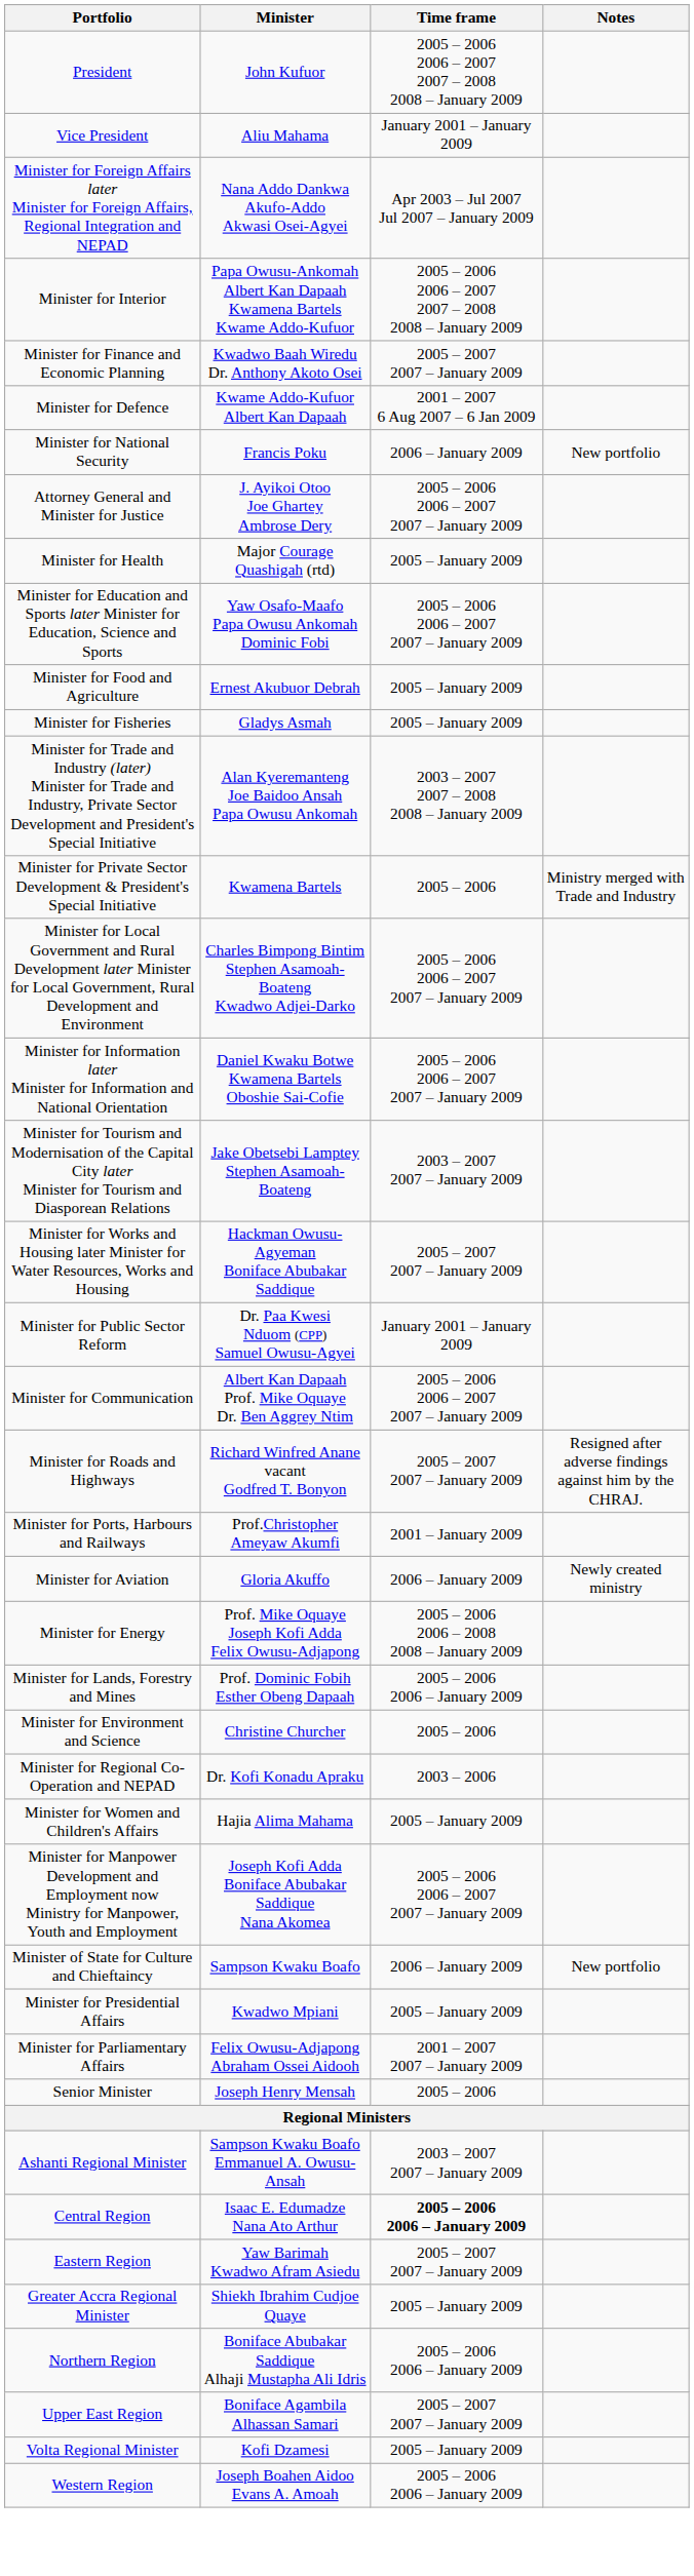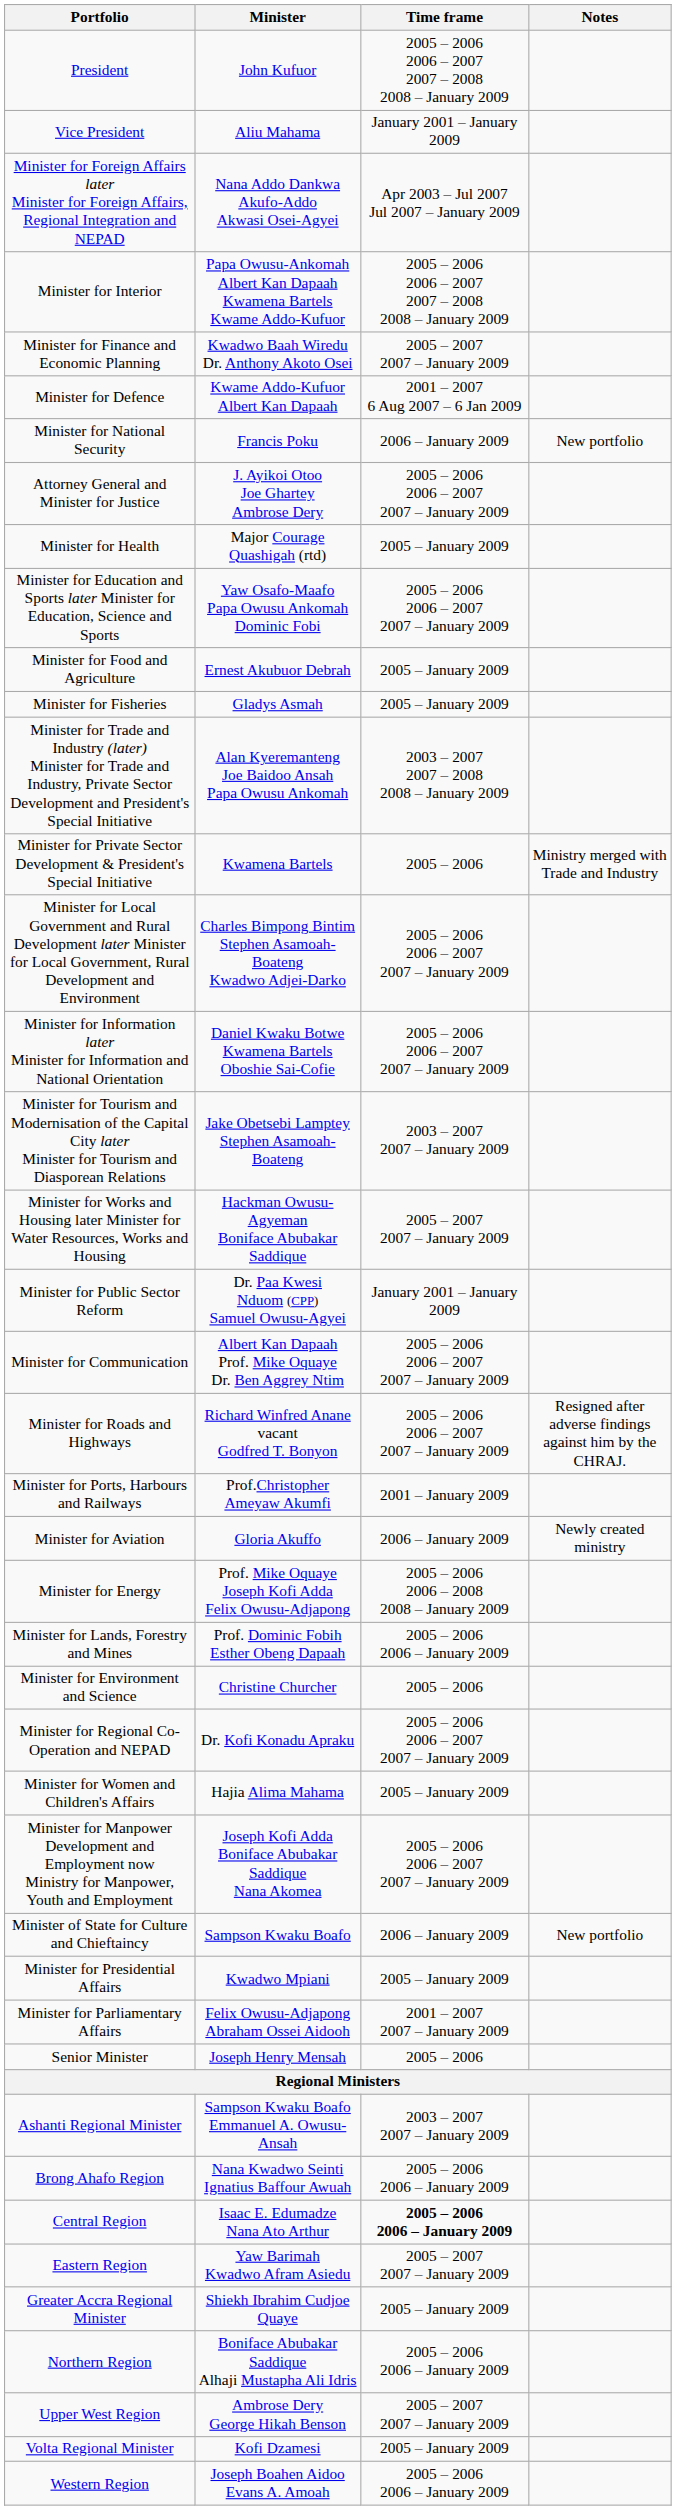 <table class="wikitable" style="font-size:90%; text-align:center; margin-left: auto; margin-right: auto; border: none;">
 <tr>
 <th width=250>Portfolio</th>
 <th width=200>Minister</th>
 <th width=250>Time frame</th>
 <th width=200>Notes</th>
 </tr>
 <tr>
 <td><a href='#'>President</a></td>
 <td><a href='#'>John Kufuor</a></td>
 <td>2005 – 2006<br>2006 – 2007<br>2007 – 2008<br>2008 – January 2009</td>
 <td></td>
 </tr>
 <tr>
 <td><a href='#'>Vice President</a></td>
 <td><a href='#'>Aliu Mahama</a></td>
 <td>January 2001 – January 2009</td>
 <td></td>
 </tr>
 <tr>
 <td><a href='#'>Minister for Foreign Affairs</a> <em>later</em><br><a href='#'>Minister for Foreign Affairs, Regional Integration and NEPAD</a></td>
 <td><a href='#'>Nana Addo Dankwa Akufo-Addo</a><br><a href='#'>Akwasi Osei-Agyei</a><br></td>
 <td>Apr 2003 – Jul 2007<br>Jul 2007 – January 2009</td>
 <td></td>
 </tr>
 <tr>
 <td>Minister for Interior</td>
 <td><a href='#'>Papa Owusu-Ankomah</a><br><a href='#'>Albert Kan Dapaah</a><br><a href='#'>Kwamena Bartels</a><br><a href='#'>Kwame Addo-Kufuor</a></td>
 <td>2005 – 2006<br>2006 – 2007<br>2007 – 2008<br>2008 – January 2009</td>
 <td></td>
 </tr>
 <tr>
 <td>Minister for Finance and Economic Planning</td>
 <td><a href='#'>Kwadwo Baah Wiredu</a><br>Dr. <a href='#'>Anthony Akoto Osei</a></td>
 <td>2005 – 2007<br>2007 – January 2009</td>
 <td></td>
 </tr>
 <tr>
 <td>Minister for Defence</td>
 <td><a href='#'>Kwame Addo-Kufuor</a><br><a href='#'>Albert Kan Dapaah</a></td>
 <td>2001 – 2007<br>6 Aug 2007 – 6 Jan 2009</td>
 <td></td>
 </tr>
 <tr>
 <td>Minister for National Security</td>
 <td><a href='#'>Francis Poku</a></td>
 <td>2006 – January 2009</td>
 <td>New portfolio</td>
 </tr>
 <tr>
 <td>Attorney General and Minister for Justice</td>
 <td><a href='#'>J. Ayikoi Otoo</a><br><a href='#'>Joe Ghartey</a><br><a href='#'>Ambrose Dery</a></td>
 <td>2005 – 2006<br>2006 – 2007<br>2007 – January 2009</td>
 <td></td>
 </tr>
 <tr>
 <td>Minister for Health</td>
 <td>Major <a href='#'>Courage Quashigah</a> (rtd)</td>
 <td>2005 – January 2009</td>
 <td></td>
 </tr>
 <tr>
 <td>Minister for Education and Sports <em>later</em> Minister for Education, Science and Sports</td>
 <td><a href='#'>Yaw Osafo-Maafo</a><br><a href='#'>Papa Owusu Ankomah</a><br><a href='#'>Dominic Fobi</a></td>
 <td>2005 – 2006<br>2006 – 2007<br>2007 – January 2009</td>
 <td></td>
 </tr>
 <tr>
 <td>Minister for Food and Agriculture</td>
 <td><a href='#'>Ernest Akubuor Debrah</a></td>
 <td>2005 – January 2009</td>
 <td></td>
 </tr>
 <tr>
 <td>Minister for Fisheries</td>
 <td><a href='#'>Gladys Asmah</a></td>
 <td>2005 – January 2009</td>
 <td></td>
 </tr>
 <tr>
 <td>Minister for Trade and Industry <em>(later)</em><br>Minister for Trade and Industry, Private Sector Development and President's Special Initiative</td>
 <td><a href='#'>Alan Kyeremanteng</a><br><a href='#'>Joe Baidoo Ansah</a><br><a href='#'>Papa Owusu Ankomah</a></td>
 <td>2003 – 2007<br>2007 – 2008<br>2008 – January 2009</td>
 <td></td>
 </tr>
 <tr>
 <td>Minister for Private Sector Development & President's Special Initiative</td>
 <td><a href='#'>Kwamena Bartels</a></td>
 <td>2005 – 2006</td>
 <td>Ministry merged with Trade and Industry</td>
 </tr>
 <tr>
 <td>Minister for Local Government and Rural Development  <em>later</em> Minister for Local Government, Rural Development and Environment</td>
 <td><a href='#'>Charles Bimpong Bintim</a><br><a href='#'>Stephen Asamoah-Boateng</a><br><a href='#'>Kwadwo Adjei-Darko</a></td>
 <td>2005 – 2006<br>2006 – 2007<br>2007 – January 2009</td>
 <td></td>
 </tr>
 <tr>
 <td>Minister for Information <em>later</em><br>Minister for Information and National Orientation</td>
 <td><a href='#'>Daniel Kwaku Botwe</a><br><a href='#'>Kwamena Bartels</a><br><a href='#'>Oboshie Sai-Cofie</a></td>
 <td>2005 – 2006<br>2006 – 2007<br>2007 – January 2009</td>
 <td></td>
 </tr>
 <tr>
 <td>Minister for Tourism and Modernisation of the Capital City <em>later</em><br>Minister for Tourism and Diasporean Relations</td>
 <td><a href='#'>Jake Obetsebi Lamptey</a><br><a href='#'>Stephen Asamoah-Boateng</a></td>
 <td>2003 – 2007<br>2007 – January 2009</td>
 <td></td>
 </tr>
 <tr>
 <td>Minister for Works and Housing later Minister for Water Resources, Works and Housing</td>
 <td><a href='#'>Hackman Owusu-Agyeman</a><br><a href='#'>Boniface Abubakar Saddique</a></td>
 <td>2005 – 2007<br>2007 – January 2009</td>
 <td></td>
 </tr>
 <tr>
 <td>Minister for Public Sector Reform</td>
 <td>Dr. <a href='#'>Paa Kwesi Nduom</a> <small>(<a href='#'>CPP</a>)</small><br><a href='#'>Samuel Owusu-Agyei</a></td>
 <td>January 2001 – January 2009</td>
 <td></td>
 </tr>
 <tr>
 <td>Minister for Communication</td>
 <td><a href='#'>Albert Kan Dapaah</a><br>Prof. <a href='#'>Mike Oquaye</a><br>Dr. <a href='#'>Ben Aggrey Ntim</a></td>
 <td>2005 – 2006<br>2006 – 2007<br>2007 – January 2009</td>
 <td></td>
 </tr>
 <tr>
 <td>Minister for Roads and Highways</td>
 <td><a href='#'>Richard Winfred Anane</a><br>vacant<br><a href='#'>Godfred T. Bonyon</a></td>
-<td>2005 – 2007<br>2007 – January 2009</td>
+<td>2005 – 2006<br>2006 – 2007<br>2007 – January 2009</td>
 <td>Resigned after adverse findings against him by the CHRAJ.</td>
 </tr>
 <tr>
 <td>Minister for Ports, Harbours and Railways</td>
 <td>Prof.<a href='#'>Christopher Ameyaw Akumfi</a></td>
 <td>2001 – January 2009</td>
 <td></td>
 </tr>
 <tr>
 <td>Minister for Aviation</td>
 <td><a href='#'>Gloria Akuffo</a></td>
 <td>2006 – January 2009</td>
 <td>Newly created ministry</td>
 </tr>
 <tr>
 <td>Minister for Energy</td>
 <td>Prof. <a href='#'>Mike Oquaye</a><br><a href='#'>Joseph Kofi Adda</a><br><a href='#'>Felix Owusu-Adjapong</a></td>
 <td>2005 – 2006<br>2006 – 2008<br>2008 – January 2009</td>
 <td></td>
 </tr>
 <tr>
 <td>Minister for Lands, Forestry and Mines</td>
 <td>Prof. <a href='#'>Dominic Fobih</a><br><a href='#'>Esther Obeng Dapaah</a></td>
 <td>2005 – 2006<br>2006 – January 2009</td>
 <td></td>
 </tr>
 <tr>
 <td>Minister for Environment and Science</td>
 <td><a href='#'>Christine Churcher</a></td>
 <td>2005 – 2006</td>
 <td></td>
 </tr>
 <tr>
 <td>Minister for Regional Co-Operation and NEPAD</td>
 <td>Dr. <a href='#'>Kofi Konadu Apraku</a></td>
-<td>2003 – 2006</td>
+<td>2005 – 2006<br>2006 – 2007<br>2007 – January 2009</td>
 <td></td>
 </tr>
 <tr>
 <td>Minister for Women and Children's Affairs</td>
 <td>Hajia <a href='#'>Alima Mahama</a></td>
 <td>2005 – January 2009</td>
 <td></td>
 </tr>
 <tr>
 <td>Minister for Manpower Development and Employment now<br>Ministry for Manpower, Youth and Employment</td>
 <td><a href='#'>Joseph Kofi Adda</a><br><a href='#'>Boniface Abubakar Saddique</a><br><a href='#'>Nana Akomea</a></td>
 <td>2005 – 2006<br>2006 – 2007<br>2007 – January 2009</td>
 <td></td>
 </tr>
 <tr>
 <td>Minister of State for Culture and Chieftaincy</td>
 <td><a href='#'>Sampson Kwaku Boafo</a></td>
 <td>2006 – January 2009</td>
 <td>New portfolio</td>
 </tr>
 <tr>
 <td>Minister for Presidential Affairs</td>
 <td><a href='#'>Kwadwo Mpiani</a></td>
 <td>2005 – January 2009</td>
 <td></td>
 </tr>
 <tr>
 <td>Minister for Parliamentary Affairs</td>
 <td><a href='#'>Felix Owusu-Adjapong</a><br><a href='#'>Abraham Ossei Aidooh</a></td>
 <td>2001 – 2007<br>2007 – January 2009</td>
 <td></td>
 </tr>
 <tr>
 <td>Senior Minister</td>
 <td><a href='#'>Joseph Henry Mensah</a></td>
 <td>2005 – 2006</td>
 <td></td>
 </tr>
 <tr>
 <th colspan=4>Regional Ministers</th>
 </tr>
 <tr>
 <td><a href='#'>Ashanti Regional Minister</a></td>
 <td><a href='#'>Sampson Kwaku Boafo</a><br><a href='#'>Emmanuel A. Owusu-Ansah</a></td>
 <td>2003 – 2007<br>2007 – January 2009</td>
 <td></td>
 </tr>
 <tr>
+<td><a href='#'>Brong Ahafo Region</a></td>
+<td><a href='#'>Nana Kwadwo Seinti</a><br><a href='#'>Ignatius Baffour Awuah</a></td>
+<td>2005 – 2006<br>2006 – January 2009</td>
+<td></td>
+</tr>
+<tr>
 <td><a href='#'>Central Region</a></td>
 <td><a href='#'>Isaac E. Edumadze</a><br><a href='#'>Nana Ato Arthur</a></td>
 <td><strong>2005 – 2006<br>2006 – January 2009</strong></td>
 <td></td>
 </tr>
 <tr>
 <td><a href='#'>Eastern Region</a></td>
 <td><a href='#'>Yaw Barimah</a><br><a href='#'>Kwadwo Afram Asiedu</a></td>
 <td>2005 – 2007<br>2007 – January 2009</td>
 <td></td>
 </tr>
 <tr>
 <td><a href='#'>Greater Accra Regional Minister</a></td>
 <td><a href='#'>Shiekh Ibrahim Cudjoe Quaye</a></td>
 <td>2005 – January 2009</td>
 <td></td>
 </tr>
 <tr>
 <td><a href='#'>Northern Region</a></td>
 <td><a href='#'>Boniface Abubakar Saddique</a><br>Alhaji <a href='#'>Mustapha Ali Idris</a></td>
 <td>2005 – 2006<br>2006 – January 2009</td>
 <td></td>
 </tr>
 <tr>
-<td><a href='#'>Upper East Region</a></td>
-<td><a href='#'>Boniface Agambila</a><br><a href='#'>Alhassan Samari</a></td>
+<td><a href='#'>Upper West Region</a></td>
+<td><a href='#'>Ambrose Dery</a><br><a href='#'>George Hikah Benson</a></td>
 <td>2005 – 2007<br>2007 – January 2009</td>
 <td></td>
 </tr>
 <tr>
 <td><a href='#'>Volta Regional Minister</a></td>
 <td><a href='#'>Kofi Dzamesi</a></td>
 <td>2005 – January 2009</td>
 <td></td>
 </tr>
 <tr>
 <td><a href='#'>Western Region</a></td>
 <td><a href='#'>Joseph Boahen Aidoo</a><br><a href='#'>Evans A. Amoah</a></td>
 <td>2005 – 2006<br>2006 – January 2009</td>
 <td></td>
 </tr>
 </table>
